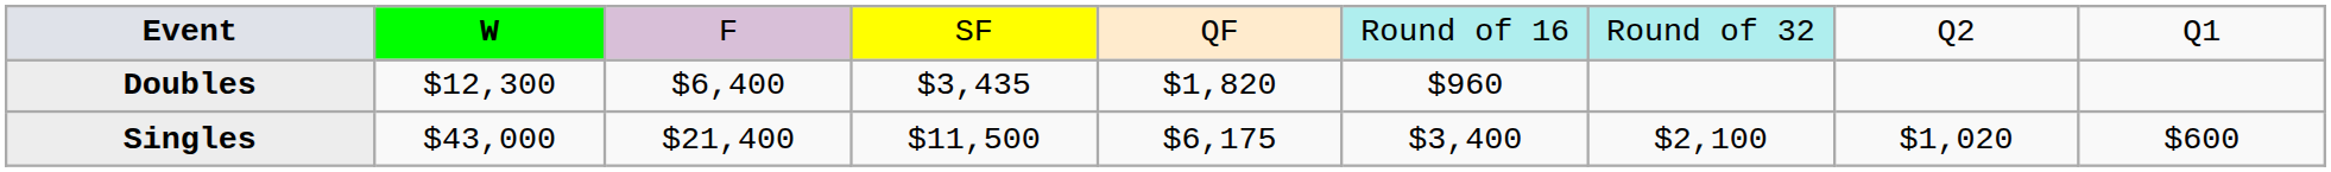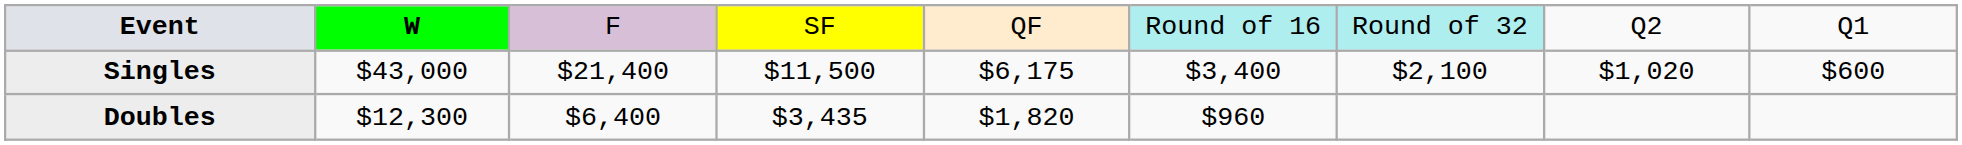 <table class=wikitable style=font-size:90%;text-align:center>
 <tr>
 <td width=130 bgcolor=dfe2e9><strong>Event</strong></td>
 <td width=80 bgcolor=lime><strong>W</strong></td>
 <td width=85 bgcolor=thistle>F</td>
 <td width=85 bgcolor=ffff00>SF</td>
 <td width=85 bgcolor=ffebcd>QF</td>
 <td width=85 bgcolor=afeeee>Round of 16</td>
 <td width=85 bgcolor=afeeee>Round of 32</td>
 <td width=85>Q2</td>
 <td width=85>Q1</td>
 </tr>
 <tr>
+<th style=background:#ededed>Singles</th>
+<td>$43,000</td>
+<td>$21,400</td>
+<td>$11,500</td>
+<td>$6,175</td>
+<td>$3,400</td>
+<td>$2,100</td>
+<td>$1,020</td>
+<td>$600</td>
+</tr>
+<tr>
 <th style=background:#ededed>Doubles</th>
 <td>$12,300</td>
 <td>$6,400</td>
 <td>$3,435</td>
 <td>$1,820</td>
 <td>$960</td>
 <td></td>
 <td></td>
 <td></td>
 </tr>
-<tr>
-<th style=background:#ededed>Singles</th>
-<td>$43,000</td>
-<td>$21,400</td>
-<td>$11,500</td>
-<td>$6,175</td>
-<td>$3,400</td>
-<td>$2,100</td>
-<td>$1,020</td>
-<td>$600</td>
-</tr>
 </table>
